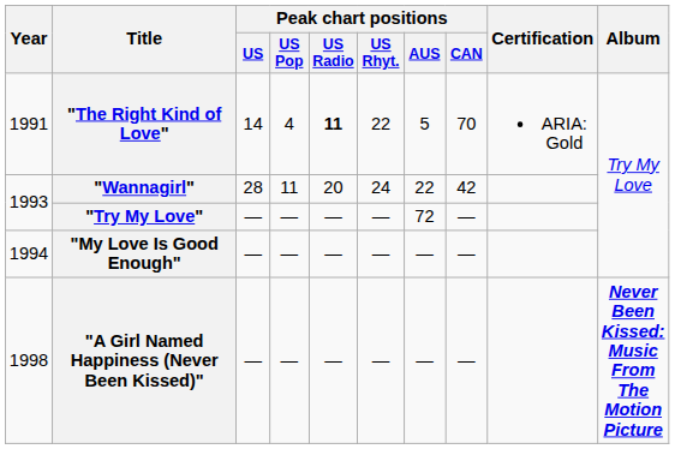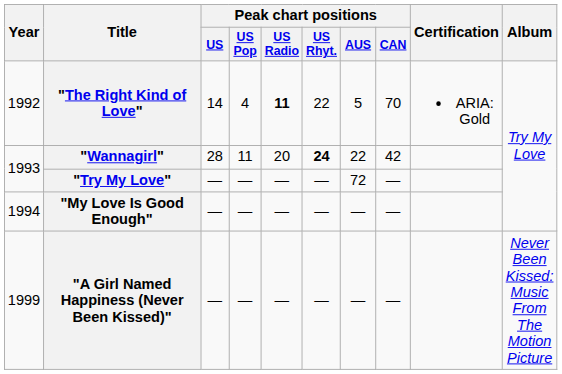 <table class="wikitable plainrowheaders" style="text-align:center;">
 <tr>
 <th scope="col" rowspan="2">Year</th>
 <th scope="col" rowspan="2" style="width:24em;">Title</th>
 <th scope="col" colspan="6">Peak chart positions</th>
 <th scope="col" rowspan="2">Certification</th>
 <th scope="col" rowspan="2">Album</th>
 </tr>
 <tr>
 <th style="width:3em;font-size:85%"><a href='#'>US</a><br></th>
 <th style="width:3em;font-size:85%"><a href='#'>US Pop</a><br></th>
 <th style="width:3em;font-size:85%"><a href='#'>US Radio</a><br></th>
 <th style="width:3em;font-size:85%"><a href='#'>US Rhyt.</a><br></th>
 <th style="width:3em;font-size:85%"><a href='#'>AUS</a><br></th>
 <th style="width:3em;font-size:85%"><a href='#'>CAN</a><br></th>
 </tr>
 <tr>
-<td>1991</td>
+<td>1992</td>
 <th scope="row">"<a href='#'>The Right Kind of Love</a>"</th>
 <td>14</td>
 <td>4</td>
 <td><strong>11</strong></td>
 <td>22</td>
 <td>5</td>
 <td>70</td>
 <td><br><ul><li>ARIA: Gold</li></ul></td>
 <td rowspan="4"><em><a href='#'>Try My Love</a></em></td>
 </tr>
 <tr>
 <td rowspan="2">1993</td>
 <th scope="row">"<a href='#'>Wannagirl</a>"</th>
 <td>28</td>
 <td>11</td>
 <td>20</td>
-<td>24</td>
+<td><strong>24</strong></td>
 <td>22</td>
 <td>42</td>
 <td></td>
 </tr>
 <tr>
 <th scope="row">"<a href='#'>Try My Love</a>"</th>
 <td>—</td>
 <td>—</td>
 <td>—</td>
 <td>—</td>
 <td>72</td>
 <td>—</td>
 <td></td>
 </tr>
 <tr>
 <td>1994</td>
 <th scope="row">"My Love Is Good Enough"</th>
 <td>—</td>
 <td>—</td>
 <td>—</td>
 <td>—</td>
 <td>—</td>
 <td>—</td>
 <td></td>
 </tr>
 <tr>
-<td>1998</td>
+<td>1999</td>
 <th scope="row">"A Girl Named Happiness (Never Been Kissed)"</th>
 <td>—</td>
 <td>—</td>
 <td>—</td>
 <td>—</td>
 <td>—</td>
 <td>—</td>
 <td></td>
-<td><strong><em><a href='#'>Never Been Kissed: Music From The Motion Picture</a></em></strong></td>
+<td><em><a href='#'>Never Been Kissed: Music From The Motion Picture</a></em></td>
 </tr>
 </table>
